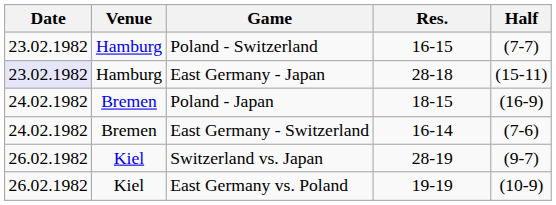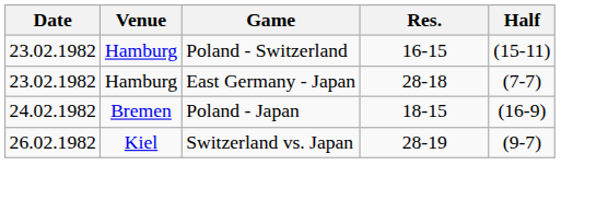 <table class="wikitable" style="text-align:center;">
 <tr>
 <th width="45px">Date</th>
 <th>Venue</th>
 <th>Game</th>
 <th width="100px">Res.</th>
 <th>Half</th>
 </tr>
 <tr>
 <td>23.02.1982</td>
 <td><a href='#'>Hamburg</a></td>
 <td align="left">Poland - Switzerland</td>
 <td>16-15</td>
-<td>(7-7)</td>
+<td>(15-11)</td>
 </tr>
 <tr>
-<td style="background: lavender;">23.02.1982</td>
+<td>23.02.1982</td>
 <td>Hamburg</td>
 <td align="left">East Germany - Japan</td>
 <td>28-18</td>
-<td>(15-11)</td>
+<td>(7-7)</td>
 </tr>
 <tr>
 <td>24.02.1982</td>
 <td><a href='#'>Bremen</a></td>
 <td align="left">Poland - Japan</td>
 <td>18-15</td>
 <td>(16-9)</td>
 </tr>
 <tr>
-<td>24.02.1982</td>
-<td>Bremen</td>
-<td align="left">East Germany - Switzerland</td>
-<td>16-14</td>
-<td>(7-6)</td>
-</tr>
-<tr>
 <td>26.02.1982</td>
 <td><a href='#'>Kiel</a></td>
 <td align="left">Switzerland vs. Japan</td>
 <td>28-19</td>
 <td>(9-7)</td>
 </tr>
-<tr>
-<td>26.02.1982</td>
-<td>Kiel</td>
-<td align="left">East Germany vs. Poland</td>
-<td>19-19</td>
-<td>(10-9)</td>
-</tr>
 </table>
